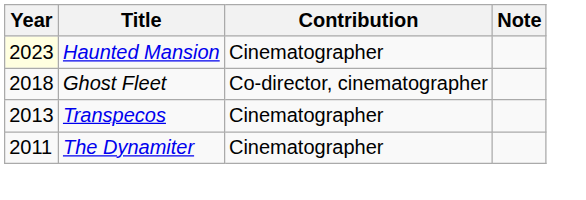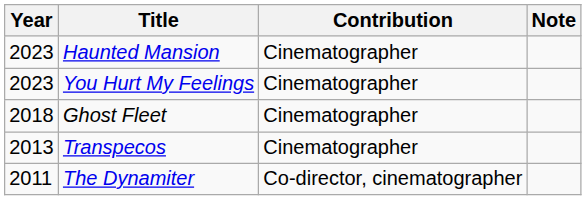 <table class="wikitable sortable">
 <tr>
 <th>Year</th>
 <th>Title</th>
 <th>Contribution</th>
 <th>Note</th>
 </tr>
 <tr>
-<td style="background: lightyellow;">2023</td>
+<td>2023</td>
 <td><em><a href='#'>Haunted Mansion</a></em></td>
+<td>Cinematographer</td>
+<td></td>
+</tr>
+<tr>
+<td>2023</td>
+<td><em><a href='#'>You Hurt My Feelings</a></em></td>
 <td>Cinematographer</td>
 <td></td>
 </tr>
 <tr>
 <td>2018</td>
 <td><em>Ghost Fleet</em></td>
-<td>Co-director, cinematographer</td>
+<td>Cinematographer</td>
 <td></td>
 </tr>
 <tr>
 <td>2013</td>
 <td><em><a href='#'>Transpecos</a></em></td>
 <td>Cinematographer</td>
 <td></td>
 </tr>
 <tr>
 <td>2011</td>
 <td><em><a href='#'>The Dynamiter</a></em></td>
-<td>Cinematographer</td>
+<td>Co-director, cinematographer</td>
 <td></td>
 </tr>
 </table>
